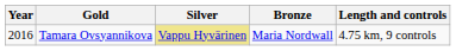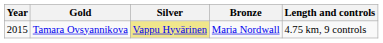 <table class="wikitable">
 <tr>
 <th>Year</th>
 <th>Gold</th>
 <th>Silver</th>
 <th>Bronze</th>
 <th>Length and controls</th>
 </tr>
 <tr>
-<td>2016</td>
+<td>2015</td>
 <td> <a href='#'>Tamara Ovsyannikova</a></td>
 <td style="background: khaki;"> <a href='#'>Vappu Hyvärinen</a></td>
 <td> <a href='#'>Maria Nordwall</a></td>
 <td>4.75 km, 9 controls</td>
 </tr>
 </table>
